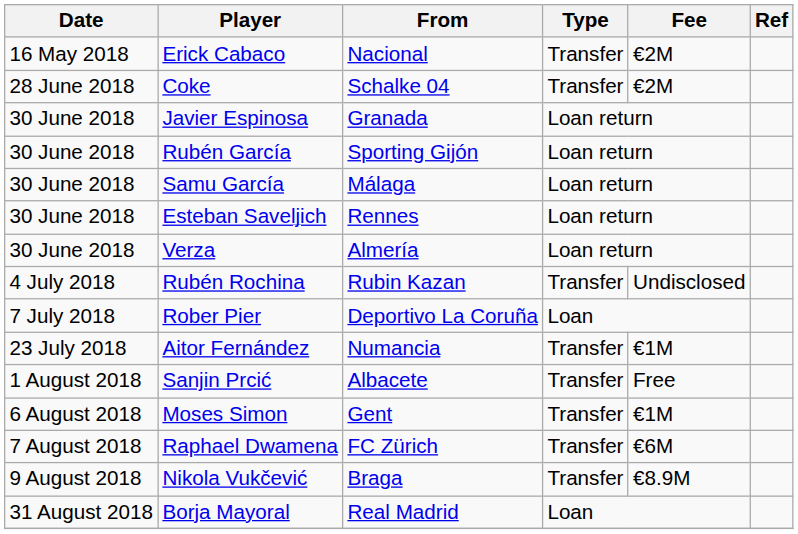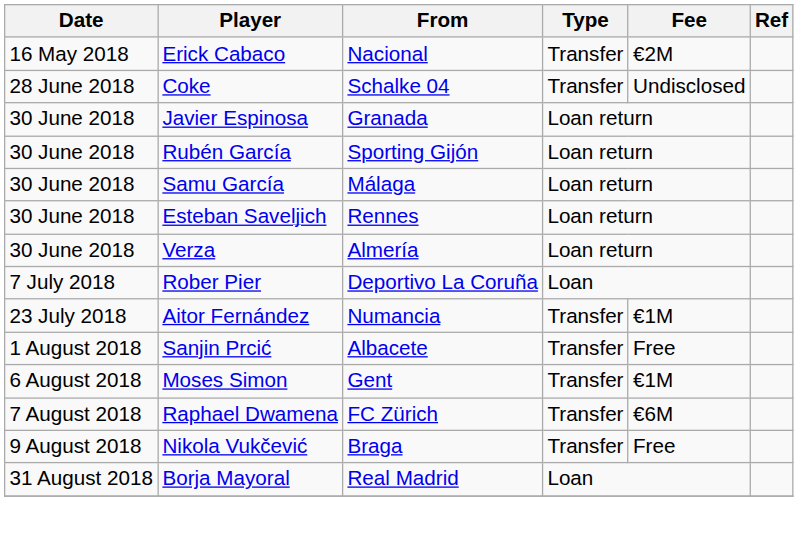 <table class="wikitable">
 <tr>
 <th>Date</th>
 <th>Player</th>
 <th>From</th>
 <th>Type</th>
 <th>Fee</th>
 <th>Ref</th>
 </tr>
 <tr>
 <td>16 May 2018</td>
 <td> <a href='#'>Erick Cabaco</a></td>
 <td> <a href='#'>Nacional</a></td>
 <td>Transfer</td>
 <td>€2M</td>
 <td></td>
 </tr>
 <tr>
 <td>28 June 2018</td>
 <td> <a href='#'>Coke</a></td>
 <td> <a href='#'>Schalke 04</a></td>
 <td>Transfer</td>
-<td>€2M</td>
+<td>Undisclosed</td>
 <td></td>
 </tr>
 <tr>
 <td>30 June 2018</td>
 <td> <a href='#'>Javier Espinosa</a></td>
 <td> <a href='#'>Granada</a></td>
 <td colspan=2>Loan return</td>
 <td></td>
 </tr>
 <tr>
 <td>30 June 2018</td>
 <td> <a href='#'>Rubén García</a></td>
 <td> <a href='#'>Sporting Gijón</a></td>
 <td colspan=2>Loan return</td>
 <td></td>
 </tr>
 <tr>
 <td>30 June 2018</td>
 <td> <a href='#'>Samu García</a></td>
 <td> <a href='#'>Málaga</a></td>
 <td colspan=2>Loan return</td>
 <td></td>
 </tr>
 <tr>
 <td>30 June 2018</td>
 <td> <a href='#'>Esteban Saveljich</a></td>
 <td> <a href='#'>Rennes</a></td>
 <td colspan=2>Loan return</td>
 <td></td>
 </tr>
 <tr>
 <td>30 June 2018</td>
 <td> <a href='#'>Verza</a></td>
 <td> <a href='#'>Almería</a></td>
 <td colspan=2>Loan return</td>
-<td></td>
-</tr>
-<tr>
-<td>4 July 2018</td>
-<td> <a href='#'>Rubén Rochina</a></td>
-<td> <a href='#'>Rubin Kazan</a></td>
-<td>Transfer</td>
-<td>Undisclosed</td>
 <td></td>
 </tr>
 <tr>
 <td>7 July 2018</td>
 <td> <a href='#'>Rober Pier</a></td>
 <td> <a href='#'>Deportivo La Coruña</a></td>
 <td colspan=2>Loan</td>
 <td></td>
 </tr>
 <tr>
 <td>23 July 2018</td>
 <td> <a href='#'>Aitor Fernández</a></td>
 <td> <a href='#'>Numancia</a></td>
 <td>Transfer</td>
 <td>€1M</td>
 <td></td>
 </tr>
 <tr>
 <td>1 August 2018</td>
 <td> <a href='#'>Sanjin Prcić</a></td>
 <td> <a href='#'>Albacete</a></td>
 <td>Transfer</td>
 <td>Free</td>
 <td></td>
 </tr>
 <tr>
 <td>6 August 2018</td>
 <td> <a href='#'>Moses Simon</a></td>
 <td> <a href='#'>Gent</a></td>
 <td>Transfer</td>
 <td>€1M</td>
 <td></td>
 </tr>
 <tr>
 <td>7 August 2018</td>
 <td> <a href='#'>Raphael Dwamena</a></td>
 <td> <a href='#'>FC Zürich</a></td>
 <td>Transfer</td>
 <td>€6M</td>
 <td></td>
 </tr>
 <tr>
 <td>9 August 2018</td>
 <td> <a href='#'>Nikola Vukčević</a></td>
 <td> <a href='#'>Braga</a></td>
 <td>Transfer</td>
-<td>€8.9M</td>
+<td>Free</td>
 <td></td>
 </tr>
 <tr>
 <td>31 August 2018</td>
 <td> <a href='#'>Borja Mayoral</a></td>
 <td> <a href='#'>Real Madrid</a></td>
 <td colspan=2>Loan</td>
 <td></td>
 </tr>
 <tr>
 </tr>
 </table>
